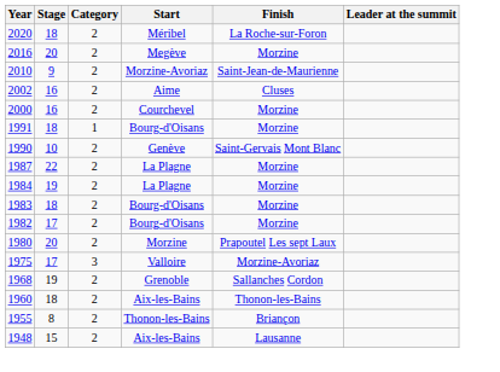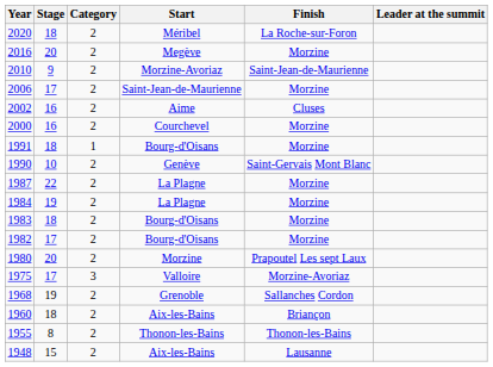 <table class="wikitable" style="text-align: center;">
 <tr>
 <th>Year</th>
 <th>Stage</th>
 <th>Category</th>
 <th>Start</th>
 <th>Finish</th>
 <th>Leader at the summit</th>
 </tr>
 <tr>
 <td><a href='#'>2020</a></td>
 <td><a href='#'>18</a></td>
 <td>2</td>
 <td><a href='#'>Méribel</a></td>
 <td><a href='#'>La Roche-sur-Foron</a></td>
 <td></td>
 </tr>
 <tr>
 <td><a href='#'>2016</a></td>
 <td><a href='#'>20</a></td>
 <td>2</td>
 <td><a href='#'>Megève</a></td>
 <td><a href='#'>Morzine</a></td>
 <td></td>
 </tr>
 <tr>
 <td><a href='#'>2010</a></td>
 <td><a href='#'>9</a></td>
 <td>2</td>
 <td><a href='#'>Morzine-Avoriaz</a></td>
 <td><a href='#'>Saint-Jean-de-Maurienne</a></td>
+<td></td>
+</tr>
+<tr>
+<td><a href='#'>2006</a></td>
+<td><a href='#'>17</a></td>
+<td>2</td>
+<td><a href='#'>Saint-Jean-de-Maurienne</a></td>
+<td><a href='#'>Morzine</a></td>
 <td></td>
 </tr>
 <tr>
 <td><a href='#'>2002</a></td>
 <td><a href='#'>16</a></td>
 <td>2</td>
 <td><a href='#'>Aime</a></td>
 <td><a href='#'>Cluses</a></td>
 <td></td>
 </tr>
 <tr>
 <td><a href='#'>2000</a></td>
 <td><a href='#'>16</a></td>
 <td>2</td>
 <td><a href='#'>Courchevel</a></td>
 <td><a href='#'>Morzine</a></td>
 <td></td>
 </tr>
 <tr>
 <td><a href='#'>1991</a></td>
 <td><a href='#'>18</a></td>
 <td>1</td>
 <td><a href='#'>Bourg-d'Oisans</a></td>
 <td><a href='#'>Morzine</a></td>
 <td></td>
 </tr>
 <tr>
 <td><a href='#'>1990</a></td>
 <td><a href='#'>10</a></td>
 <td>2</td>
 <td><a href='#'>Genève</a></td>
 <td><a href='#'>Saint-Gervais</a> <a href='#'>Mont Blanc</a></td>
 <td></td>
 </tr>
 <tr>
 <td><a href='#'>1987</a></td>
 <td><a href='#'>22</a></td>
 <td>2</td>
 <td><a href='#'>La Plagne</a></td>
 <td><a href='#'>Morzine</a></td>
 <td></td>
 </tr>
 <tr>
 <td><a href='#'>1984</a></td>
 <td><a href='#'>19</a></td>
 <td>2</td>
 <td><a href='#'>La Plagne</a></td>
 <td><a href='#'>Morzine</a></td>
 <td></td>
 </tr>
 <tr>
 <td><a href='#'>1983</a></td>
 <td><a href='#'>18</a></td>
 <td>2</td>
 <td><a href='#'>Bourg-d'Oisans</a></td>
 <td><a href='#'>Morzine</a></td>
 <td></td>
 </tr>
 <tr>
 <td><a href='#'>1982</a></td>
 <td><a href='#'>17</a></td>
 <td>2</td>
 <td><a href='#'>Bourg-d'Oisans</a></td>
 <td><a href='#'>Morzine</a></td>
 <td></td>
 </tr>
 <tr>
 <td><a href='#'>1980</a></td>
 <td><a href='#'>20</a></td>
 <td>2</td>
 <td><a href='#'>Morzine</a></td>
 <td><a href='#'>Prapoutel</a> <a href='#'>Les sept Laux</a></td>
 <td></td>
 </tr>
 <tr>
 <td><a href='#'>1975</a></td>
 <td><a href='#'>17</a></td>
 <td>3</td>
 <td><a href='#'>Valloire</a></td>
 <td><a href='#'>Morzine-Avoriaz</a></td>
 <td></td>
 </tr>
 <tr>
 <td><a href='#'>1968</a></td>
 <td>19</td>
 <td>2</td>
 <td><a href='#'>Grenoble</a></td>
 <td><a href='#'>Sallanches</a> <a href='#'>Cordon</a></td>
 <td></td>
 </tr>
 <tr>
 <td><a href='#'>1960</a></td>
 <td>18</td>
 <td>2</td>
 <td><a href='#'>Aix-les-Bains</a></td>
-<td><a href='#'>Thonon-les-Bains</a></td>
+<td><a href='#'>Briançon</a></td>
 <td></td>
 </tr>
 <tr>
 <td><a href='#'>1955</a></td>
 <td>8</td>
 <td>2</td>
 <td><a href='#'>Thonon-les-Bains</a></td>
-<td><a href='#'>Briançon</a></td>
+<td><a href='#'>Thonon-les-Bains</a></td>
 <td></td>
 </tr>
 <tr>
 <td><a href='#'>1948</a></td>
 <td>15</td>
 <td>2</td>
 <td><a href='#'>Aix-les-Bains</a></td>
 <td><a href='#'>Lausanne</a></td>
 <td></td>
 </tr>
 </table>
